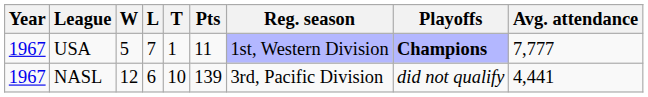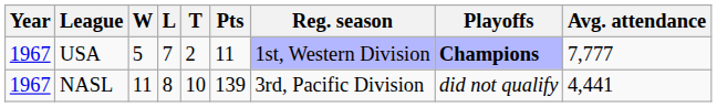 <table class="wikitable">
 <tr>
 <th>Year</th>
 <th>League</th>
 <th>W</th>
 <th>L</th>
 <th>T</th>
 <th>Pts</th>
 <th>Reg. season</th>
 <th>Playoffs</th>
 <th>Avg. attendance</th>
 </tr>
 <tr>
 <td><a href='#'>1967</a></td>
 <td>USA</td>
 <td>5</td>
 <td>7</td>
-<td>1</td>
+<td>2</td>
 <td>11</td>
 <td bgcolor="B3B7FF">1st, Western Division</td>
 <td bgcolor="B3B7FF"><strong>Champions</strong></td>
 <td>7,777</td>
 </tr>
 <tr>
 <td><a href='#'>1967</a></td>
 <td>NASL</td>
-<td>12</td>
-<td>6</td>
+<td>11</td>
+<td>8</td>
 <td>10</td>
 <td>139</td>
 <td>3rd, Pacific Division</td>
 <td><em>did not qualify</em></td>
 <td>4,441</td>
 </tr>
 </table>
